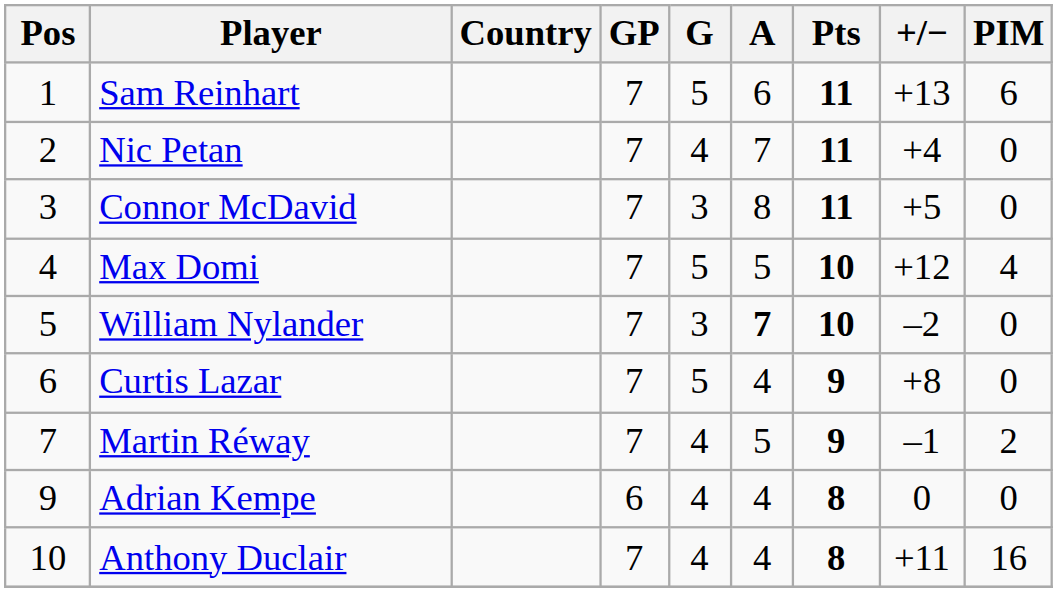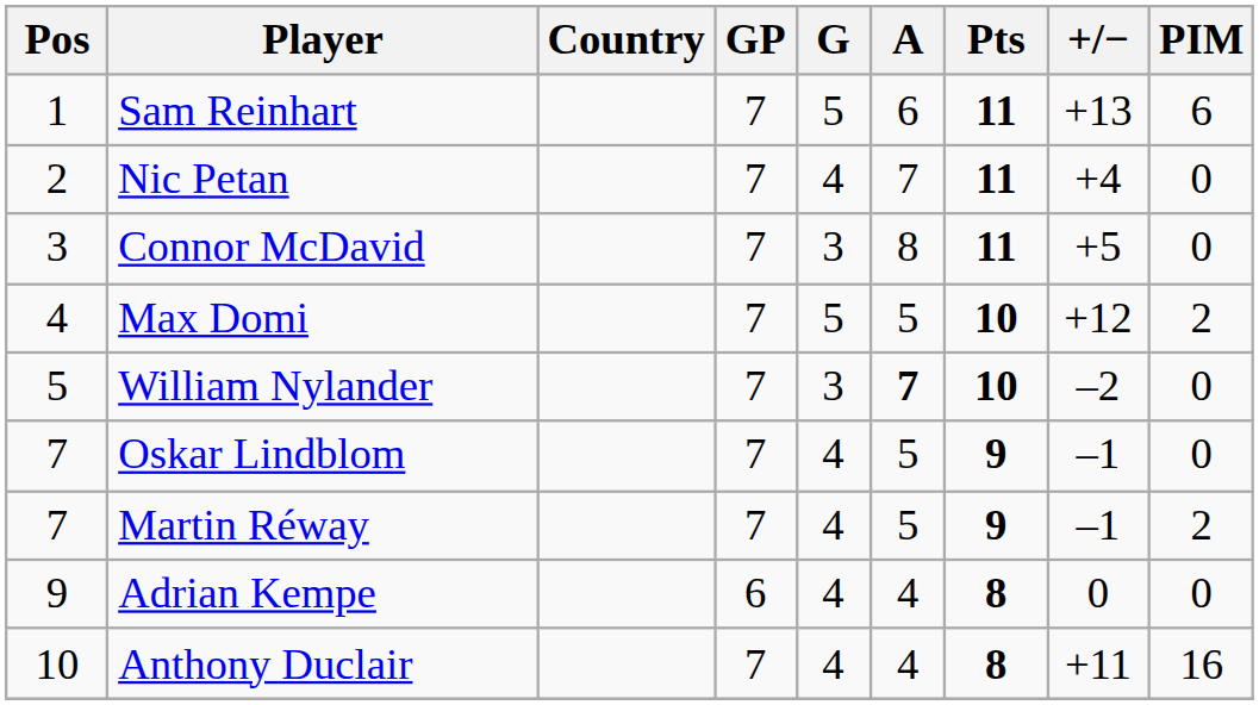 <table class="wikitable sortable" style="text-align: center;">
 <tr>
 <th width=30>Pos</th>
 <th width=150>Player</th>
 <th>Country</th>
 <th width=20>GP</th>
 <th width=20>G</th>
 <th width=20>A</th>
 <th width=30>Pts</th>
 <th width=30>+/−</th>
 <th width=30>PIM</th>
 </tr>
 <tr>
 <td>1</td>
 <td align=left><a href='#'>Sam Reinhart</a></td>
 <td align=left></td>
 <td>7</td>
 <td>5</td>
 <td>6</td>
 <td><strong>11</strong></td>
 <td>+13</td>
 <td>6</td>
 </tr>
 <tr>
 <td>2</td>
 <td align=left><a href='#'>Nic Petan</a></td>
 <td align=left></td>
 <td>7</td>
 <td>4</td>
 <td>7</td>
 <td><strong>11</strong></td>
 <td>+4</td>
 <td>0</td>
 </tr>
 <tr>
 <td>3</td>
 <td align=left><a href='#'>Connor McDavid</a></td>
 <td align=left></td>
 <td>7</td>
 <td>3</td>
 <td>8</td>
 <td><strong>11</strong></td>
 <td>+5</td>
 <td>0</td>
 </tr>
 <tr>
 <td>4</td>
 <td align=left><a href='#'>Max Domi</a></td>
 <td align=left></td>
 <td>7</td>
 <td>5</td>
 <td>5</td>
 <td><strong>10</strong></td>
 <td>+12</td>
-<td>4</td>
+<td>2</td>
 </tr>
 <tr>
 <td>5</td>
 <td align=left><a href='#'>William Nylander</a></td>
 <td align=left></td>
 <td>7</td>
 <td>3</td>
 <td><strong>7</strong></td>
 <td><strong>10</strong></td>
 <td>–2</td>
 <td>0</td>
 </tr>
 <tr>
-<td>6</td>
-<td align=left><a href='#'>Curtis Lazar</a></td>
+<td>7</td>
+<td align=left><a href='#'>Oskar Lindblom</a></td>
 <td align=left></td>
 <td>7</td>
+<td>4</td>
 <td>5</td>
-<td>4</td>
 <td><strong>9</strong></td>
-<td>+8</td>
+<td>–1</td>
 <td>0</td>
 </tr>
 <tr>
 <td>7</td>
 <td align=left><a href='#'>Martin Réway</a></td>
 <td align=left></td>
 <td>7</td>
 <td>4</td>
 <td>5</td>
 <td><strong>9</strong></td>
 <td>–1</td>
 <td>2</td>
 </tr>
 <tr>
 <td>9</td>
 <td align=left><a href='#'>Adrian Kempe</a></td>
 <td align=left></td>
 <td>6</td>
 <td>4</td>
 <td>4</td>
 <td><strong>8</strong></td>
 <td>0</td>
 <td>0</td>
 </tr>
 <tr>
 <td>10</td>
 <td align=left><a href='#'>Anthony Duclair</a></td>
 <td align=left></td>
 <td>7</td>
 <td>4</td>
 <td>4</td>
 <td><strong>8</strong></td>
 <td>+11</td>
 <td>16</td>
 </tr>
 <tr>
 </tr>
 </table>
